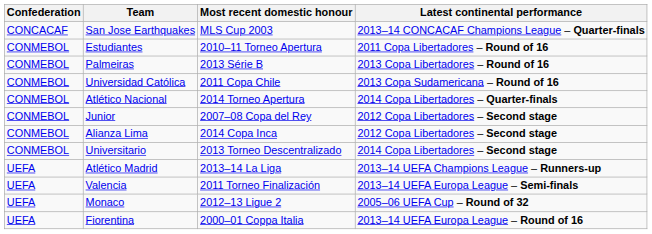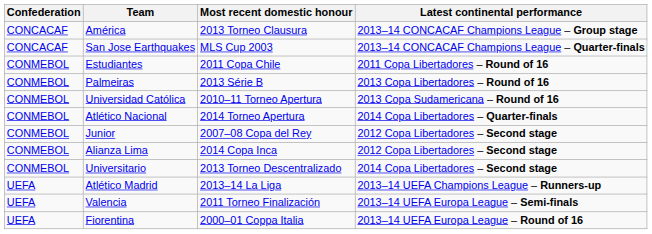 <table class="wikitable">
 <tr>
 <th>Confederation</th>
 <th>Team</th>
 <th>Most recent domestic honour</th>
 <th>Latest continental performance</th>
+</tr>
+<tr>
+<td><a href='#'>CONCACAF</a></td>
+<td> <a href='#'>América</a></td>
+<td><a href='#'>2013 Torneo Clausura</a></td>
+<td><a href='#'>2013–14 CONCACAF Champions League</a> – <strong>Group stage</strong></td>
 </tr>
 <tr>
 <td><a href='#'>CONCACAF</a></td>
 <td> <a href='#'>San Jose Earthquakes</a></td>
 <td><a href='#'>MLS Cup 2003</a></td>
 <td><a href='#'>2013–14 CONCACAF Champions League</a> – <strong>Quarter-finals</strong></td>
 </tr>
 <tr>
 <td><a href='#'>CONMEBOL</a></td>
 <td> <a href='#'>Estudiantes</a></td>
-<td><a href='#'>2010–11 Torneo Apertura</a></td>
+<td><a href='#'>2011 Copa Chile</a></td>
 <td><a href='#'>2011 Copa Libertadores</a> – <strong>Round of 16</strong></td>
 </tr>
 <tr>
 <td><a href='#'>CONMEBOL</a></td>
 <td> <a href='#'>Palmeiras</a></td>
 <td><a href='#'>2013 Série B</a></td>
 <td><a href='#'>2013 Copa Libertadores</a> – <strong>Round of 16</strong></td>
 </tr>
 <tr>
 <td><a href='#'>CONMEBOL</a></td>
 <td> <a href='#'>Universidad Católica</a></td>
-<td><a href='#'>2011 Copa Chile</a></td>
+<td><a href='#'>2010–11 Torneo Apertura</a></td>
 <td><a href='#'>2013 Copa Sudamericana</a> – <strong>Round of 16</strong></td>
 </tr>
 <tr>
 <td><a href='#'>CONMEBOL</a></td>
 <td> <a href='#'>Atlético Nacional</a></td>
 <td><a href='#'>2014 Torneo Apertura</a></td>
 <td><a href='#'>2014 Copa Libertadores</a> – <strong>Quarter-finals</strong></td>
 </tr>
 <tr>
 <td><a href='#'>CONMEBOL</a></td>
 <td> <a href='#'>Junior</a></td>
 <td><a href='#'>2007–08 Copa del Rey</a></td>
 <td><a href='#'>2012 Copa Libertadores</a> – <strong>Second stage</strong></td>
 </tr>
 <tr>
 <td><a href='#'>CONMEBOL</a></td>
 <td> <a href='#'>Alianza Lima</a></td>
 <td><a href='#'>2014 Copa Inca</a></td>
 <td><a href='#'>2012 Copa Libertadores</a> – <strong>Second stage</strong></td>
 </tr>
 <tr>
 <td><a href='#'>CONMEBOL</a></td>
 <td> <a href='#'>Universitario</a></td>
 <td><a href='#'>2013 Torneo Descentralizado</a></td>
 <td><a href='#'>2014 Copa Libertadores</a> – <strong>Second stage</strong></td>
 </tr>
 <tr>
 <td><a href='#'>UEFA</a></td>
 <td> <a href='#'>Atlético Madrid</a></td>
 <td><a href='#'>2013–14 La Liga</a></td>
 <td><a href='#'>2013–14 UEFA Champions League</a> – <strong>Runners-up</strong></td>
 </tr>
 <tr>
 <td><a href='#'>UEFA</a></td>
 <td> <a href='#'>Valencia</a></td>
 <td><a href='#'>2011 Torneo Finalización</a></td>
 <td><a href='#'>2013–14 UEFA Europa League</a> – <strong>Semi-finals</strong></td>
 </tr>
 <tr>
 <td><a href='#'>UEFA</a></td>
-<td> <a href='#'>Monaco</a></td>
-<td><a href='#'>2012–13 Ligue 2</a></td>
-<td><a href='#'>2005–06 UEFA Cup</a> – <strong>Round of 32</strong></td>
-</tr>
-<tr>
-<td><a href='#'>UEFA</a></td>
 <td> <a href='#'>Fiorentina</a></td>
 <td><a href='#'>2000–01 Coppa Italia</a></td>
 <td><a href='#'>2013–14 UEFA Europa League</a> – <strong>Round of 16</strong></td>
 </tr>
 </table>
